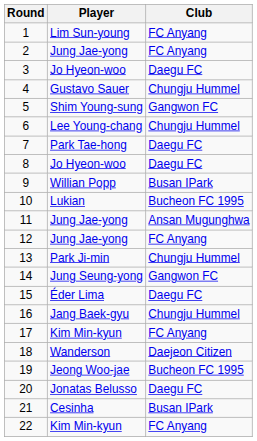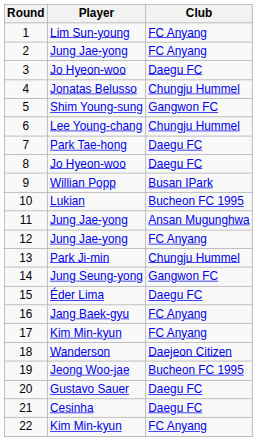 <table class="wikitable">
 <tr>
 <th>Round</th>
 <th>Player</th>
 <th>Club</th>
 </tr>
 <tr>
 <td align=center>1</td>
 <td> <a href='#'>Lim Sun-young</a></td>
 <td><a href='#'>FC Anyang</a></td>
 </tr>
 <tr>
 <td align=center>2</td>
 <td> <a href='#'>Jung Jae-yong</a></td>
 <td><a href='#'>FC Anyang</a></td>
 </tr>
 <tr>
 <td align=center>3</td>
 <td> <a href='#'>Jo Hyeon-woo</a></td>
 <td><a href='#'>Daegu FC</a></td>
 </tr>
 <tr>
 <td align=center>4</td>
-<td> <a href='#'>Gustavo Sauer</a></td>
+<td> <a href='#'>Jonatas Belusso</a></td>
 <td><a href='#'>Chungju Hummel</a></td>
 </tr>
 <tr>
 <td align=center>5</td>
 <td> <a href='#'>Shim Young-sung</a></td>
 <td><a href='#'>Gangwon FC</a></td>
 </tr>
 <tr>
 <td align=center>6</td>
 <td> <a href='#'>Lee Young-chang</a></td>
 <td><a href='#'>Chungju Hummel</a></td>
 </tr>
 <tr>
 <td align=center>7</td>
 <td> <a href='#'>Park Tae-hong</a></td>
 <td><a href='#'>Daegu FC</a></td>
 </tr>
 <tr>
 <td align=center>8</td>
 <td> <a href='#'>Jo Hyeon-woo</a></td>
 <td><a href='#'>Daegu FC</a></td>
 </tr>
 <tr>
 <td align=center>9</td>
 <td> <a href='#'>Willian Popp</a></td>
 <td><a href='#'>Busan IPark</a></td>
 </tr>
 <tr>
 <td align=center>10</td>
 <td> <a href='#'>Lukian</a></td>
 <td><a href='#'>Bucheon FC 1995</a></td>
 </tr>
 <tr>
 <td align=center>11</td>
 <td> <a href='#'>Jung Jae-yong</a></td>
 <td><a href='#'>Ansan Mugunghwa</a></td>
 </tr>
 <tr>
 <td align=center>12</td>
 <td> <a href='#'>Jung Jae-yong</a></td>
 <td><a href='#'>FC Anyang</a></td>
 </tr>
 <tr>
 <td align=center>13</td>
 <td> <a href='#'>Park Ji-min</a></td>
 <td><a href='#'>Chungju Hummel</a></td>
 </tr>
 <tr>
 <td align=center>14</td>
 <td> <a href='#'>Jung Seung-yong</a></td>
 <td><a href='#'>Gangwon FC</a></td>
 </tr>
 <tr>
 <td align=center>15</td>
 <td> <a href='#'>Éder Lima</a></td>
 <td><a href='#'>Daegu FC</a></td>
 </tr>
 <tr>
 <td align=center>16</td>
 <td> <a href='#'>Jang Baek-gyu</a></td>
-<td><a href='#'>Chungju Hummel</a></td>
+<td><a href='#'>FC Anyang</a></td>
 </tr>
 <tr>
 <td align=center>17</td>
 <td> <a href='#'>Kim Min-kyun</a></td>
 <td><a href='#'>FC Anyang</a></td>
 </tr>
 <tr>
 <td align=center>18</td>
 <td> <a href='#'>Wanderson</a></td>
 <td><a href='#'>Daejeon Citizen</a></td>
 </tr>
 <tr>
 <td align=center>19</td>
 <td> <a href='#'>Jeong Woo-jae</a></td>
 <td><a href='#'>Bucheon FC 1995</a></td>
 </tr>
 <tr>
 <td align=center>20</td>
-<td> <a href='#'>Jonatas Belusso</a></td>
+<td> <a href='#'>Gustavo Sauer</a></td>
 <td><a href='#'>Daegu FC</a></td>
 </tr>
 <tr>
 <td align=center>21</td>
 <td> <a href='#'>Cesinha</a></td>
-<td><a href='#'>Busan IPark</a></td>
+<td><a href='#'>Daegu FC</a></td>
 </tr>
 <tr>
 <td align=center>22</td>
 <td> <a href='#'>Kim Min-kyun</a></td>
 <td><a href='#'>FC Anyang</a></td>
 </tr>
 </table>
